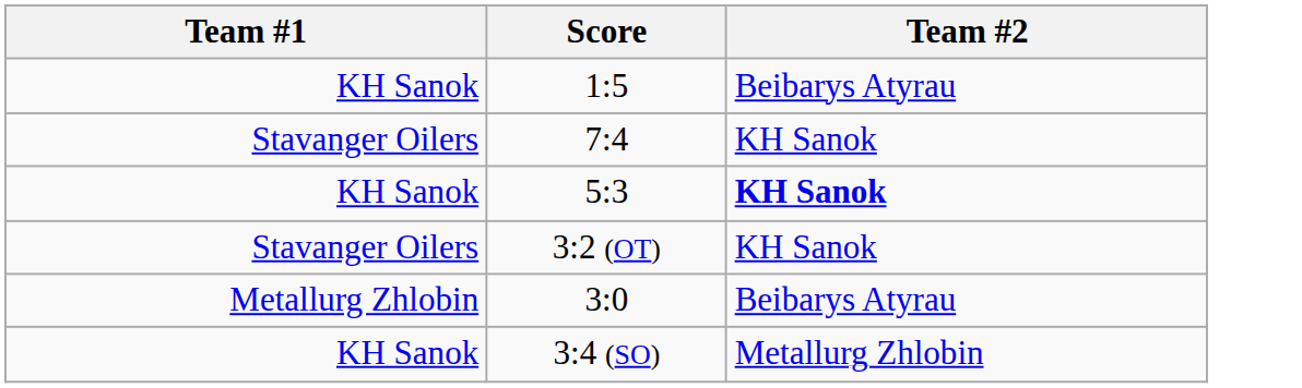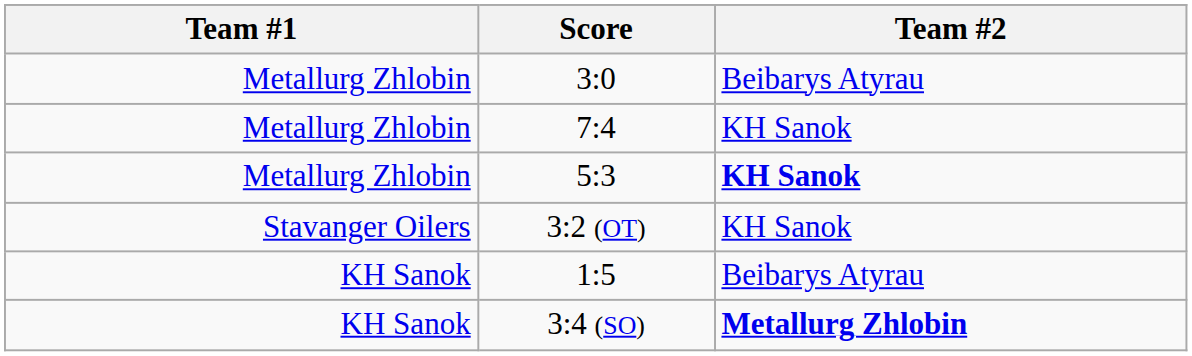 <table class="wikitable" style="text-align: center;">
 <tr>
 <th width=22%>Team #1</th>
 <th width=11%>Score</th>
 <th width=22%>Team #2</th>
 </tr>
 <tr>
-<td style="text-align: right;"><a href='#'>KH Sanok</a> </td>
-<td>1:5</td>
+<td style="text-align: right;"><a href='#'>Metallurg Zhlobin</a> </td>
+<td>3:0</td>
 <td style="text-align: left;"> <a href='#'>Beibarys Atyrau</a></td>
 </tr>
 <tr>
-<td style="text-align: right;"><a href='#'>Stavanger Oilers</a> </td>
+<td style="text-align: right;"><a href='#'>Metallurg Zhlobin</a> </td>
 <td>7:4</td>
 <td style="text-align: left;"> <a href='#'>KH Sanok</a></td>
 </tr>
 <tr>
-<td style="text-align: right;"><a href='#'>KH Sanok</a> </td>
+<td style="text-align: right;"><a href='#'>Metallurg Zhlobin</a> </td>
 <td>5:3</td>
 <td style="text-align: left;"><strong> <a href='#'>KH Sanok</a></strong></td>
 </tr>
 <tr>
 <td style="text-align: right;"><a href='#'>Stavanger Oilers</a> </td>
 <td>3:2 <small>(<a href='#'>OT</a>)</small></td>
 <td style="text-align: left;"> <a href='#'>KH Sanok</a></td>
 </tr>
 <tr>
-<td style="text-align: right;"><a href='#'>Metallurg Zhlobin</a> </td>
-<td>3:0</td>
+<td style="text-align: right;"><a href='#'>KH Sanok</a> </td>
+<td>1:5</td>
 <td style="text-align: left;"> <a href='#'>Beibarys Atyrau</a></td>
 </tr>
 <tr>
 <td style="text-align: right;"><a href='#'>KH Sanok</a> </td>
 <td>3:4 <small>(<a href='#'>SO</a>)</small></td>
-<td style="text-align: left;"> <a href='#'>Metallurg Zhlobin</a></td>
+<td style="text-align: left;"><strong> <a href='#'>Metallurg Zhlobin</a></strong></td>
 </tr>
 </table>
